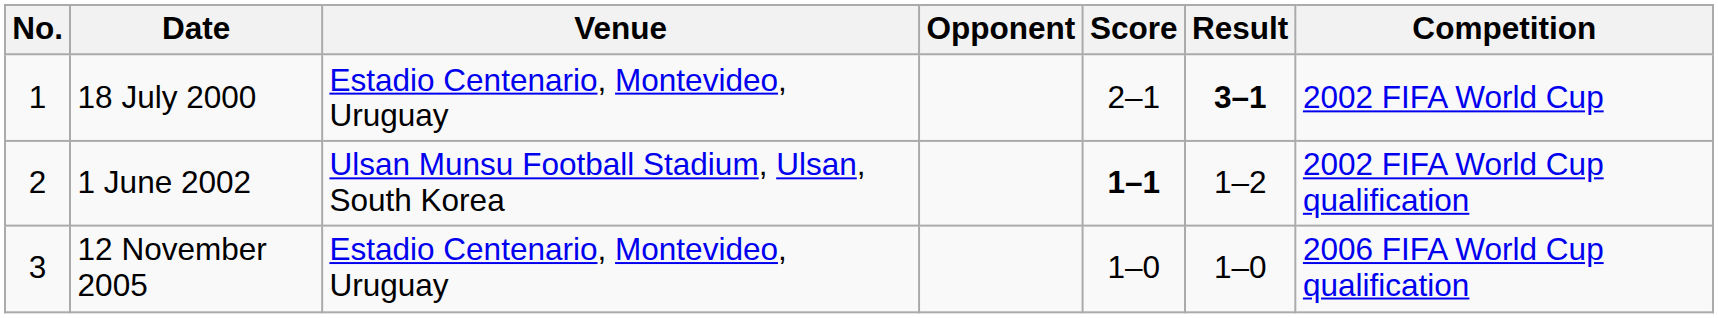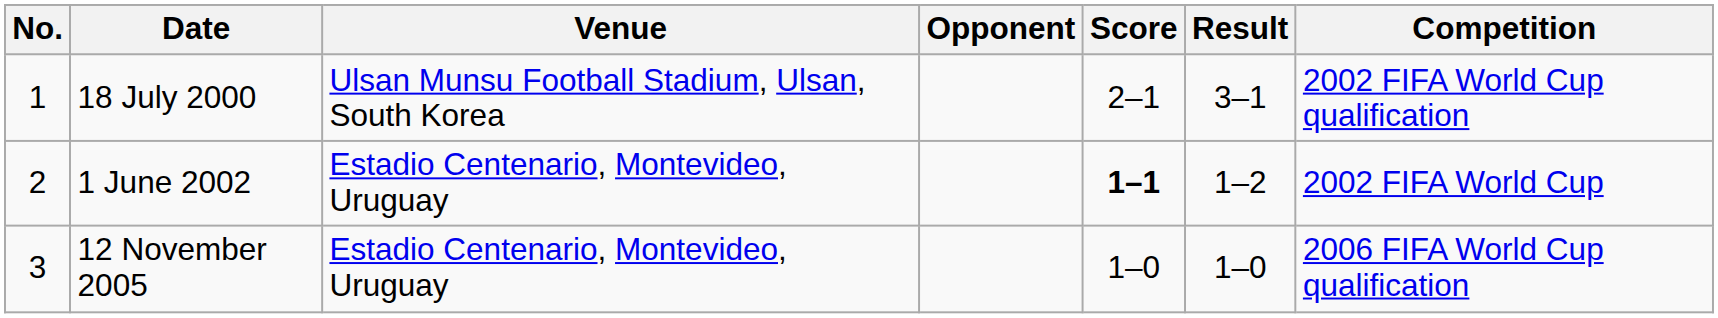 <table class="wikitable sortable">
 <tr>
 <th scope="col">No.</th>
 <th scope="col">Date</th>
 <th scope="col">Venue</th>
 <th scope="col">Opponent</th>
 <th scope="col">Score</th>
 <th scope="col">Result</th>
 <th scope="col">Competition</th>
 </tr>
 <tr>
 <td align="center">1</td>
 <td>18 July 2000</td>
-<td><a href='#'>Estadio Centenario</a>, <a href='#'>Montevideo</a>, Uruguay</td>
+<td><a href='#'>Ulsan Munsu Football Stadium</a>, <a href='#'>Ulsan</a>, South Korea</td>
 <td></td>
 <td align="center">2–1</td>
-<td align="center"><strong>3–1</strong></td>
-<td><a href='#'>2002 FIFA World Cup</a></td>
+<td align="center">3–1</td>
+<td><a href='#'>2002 FIFA World Cup qualification</a></td>
 </tr>
 <tr>
 <td align="center">2</td>
 <td>1 June 2002</td>
-<td><a href='#'>Ulsan Munsu Football Stadium</a>, <a href='#'>Ulsan</a>, South Korea</td>
+<td><a href='#'>Estadio Centenario</a>, <a href='#'>Montevideo</a>, Uruguay</td>
 <td></td>
 <td align="center"><strong>1–1</strong></td>
 <td align="center">1–2</td>
-<td><a href='#'>2002 FIFA World Cup qualification</a></td>
+<td><a href='#'>2002 FIFA World Cup</a></td>
 </tr>
 <tr>
 <td align="center">3</td>
 <td>12 November 2005</td>
 <td><a href='#'>Estadio Centenario</a>, <a href='#'>Montevideo</a>, Uruguay</td>
 <td></td>
 <td align="center">1–0</td>
 <td align="center">1–0</td>
 <td><a href='#'>2006 FIFA World Cup qualification</a></td>
 </tr>
 </table>
